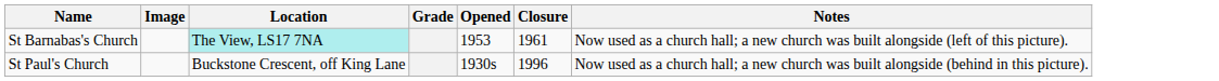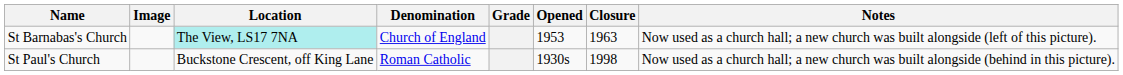 <table class="wikitable sortable">
 <tr>
 <th>Name</th>
 <th class="unsortable">Image</th>
 <th>Location</th>
+<th>Denomination</th>
 <th>Grade</th>
 <th>Opened</th>
 <th>Closure</th>
 <th class="unsortable">Notes</th>
 </tr>
 <tr>
 <td>St Barnabas's Church</td>
 <td></td>
 <td style="background: paleturquoise;">The View, LS17 7NA</td>
+<td><a href='#'>Church of England</a></td>
 <th></th>
 <td>1953</td>
-<td>1961</td>
+<td>1963</td>
 <td>Now used as a church hall; a new church was built alongside (left of this picture).</td>
 </tr>
 <tr>
 <td>St Paul's Church</td>
 <td></td>
 <td>Buckstone Crescent, off King Lane</td>
+<td><a href='#'>Roman Catholic</a></td>
 <th></th>
 <td>1930s</td>
-<td>1996</td>
+<td>1998</td>
 <td>Now used as a church hall; a new church was built alongside (behind in this picture).</td>
 </tr>
 </table>
